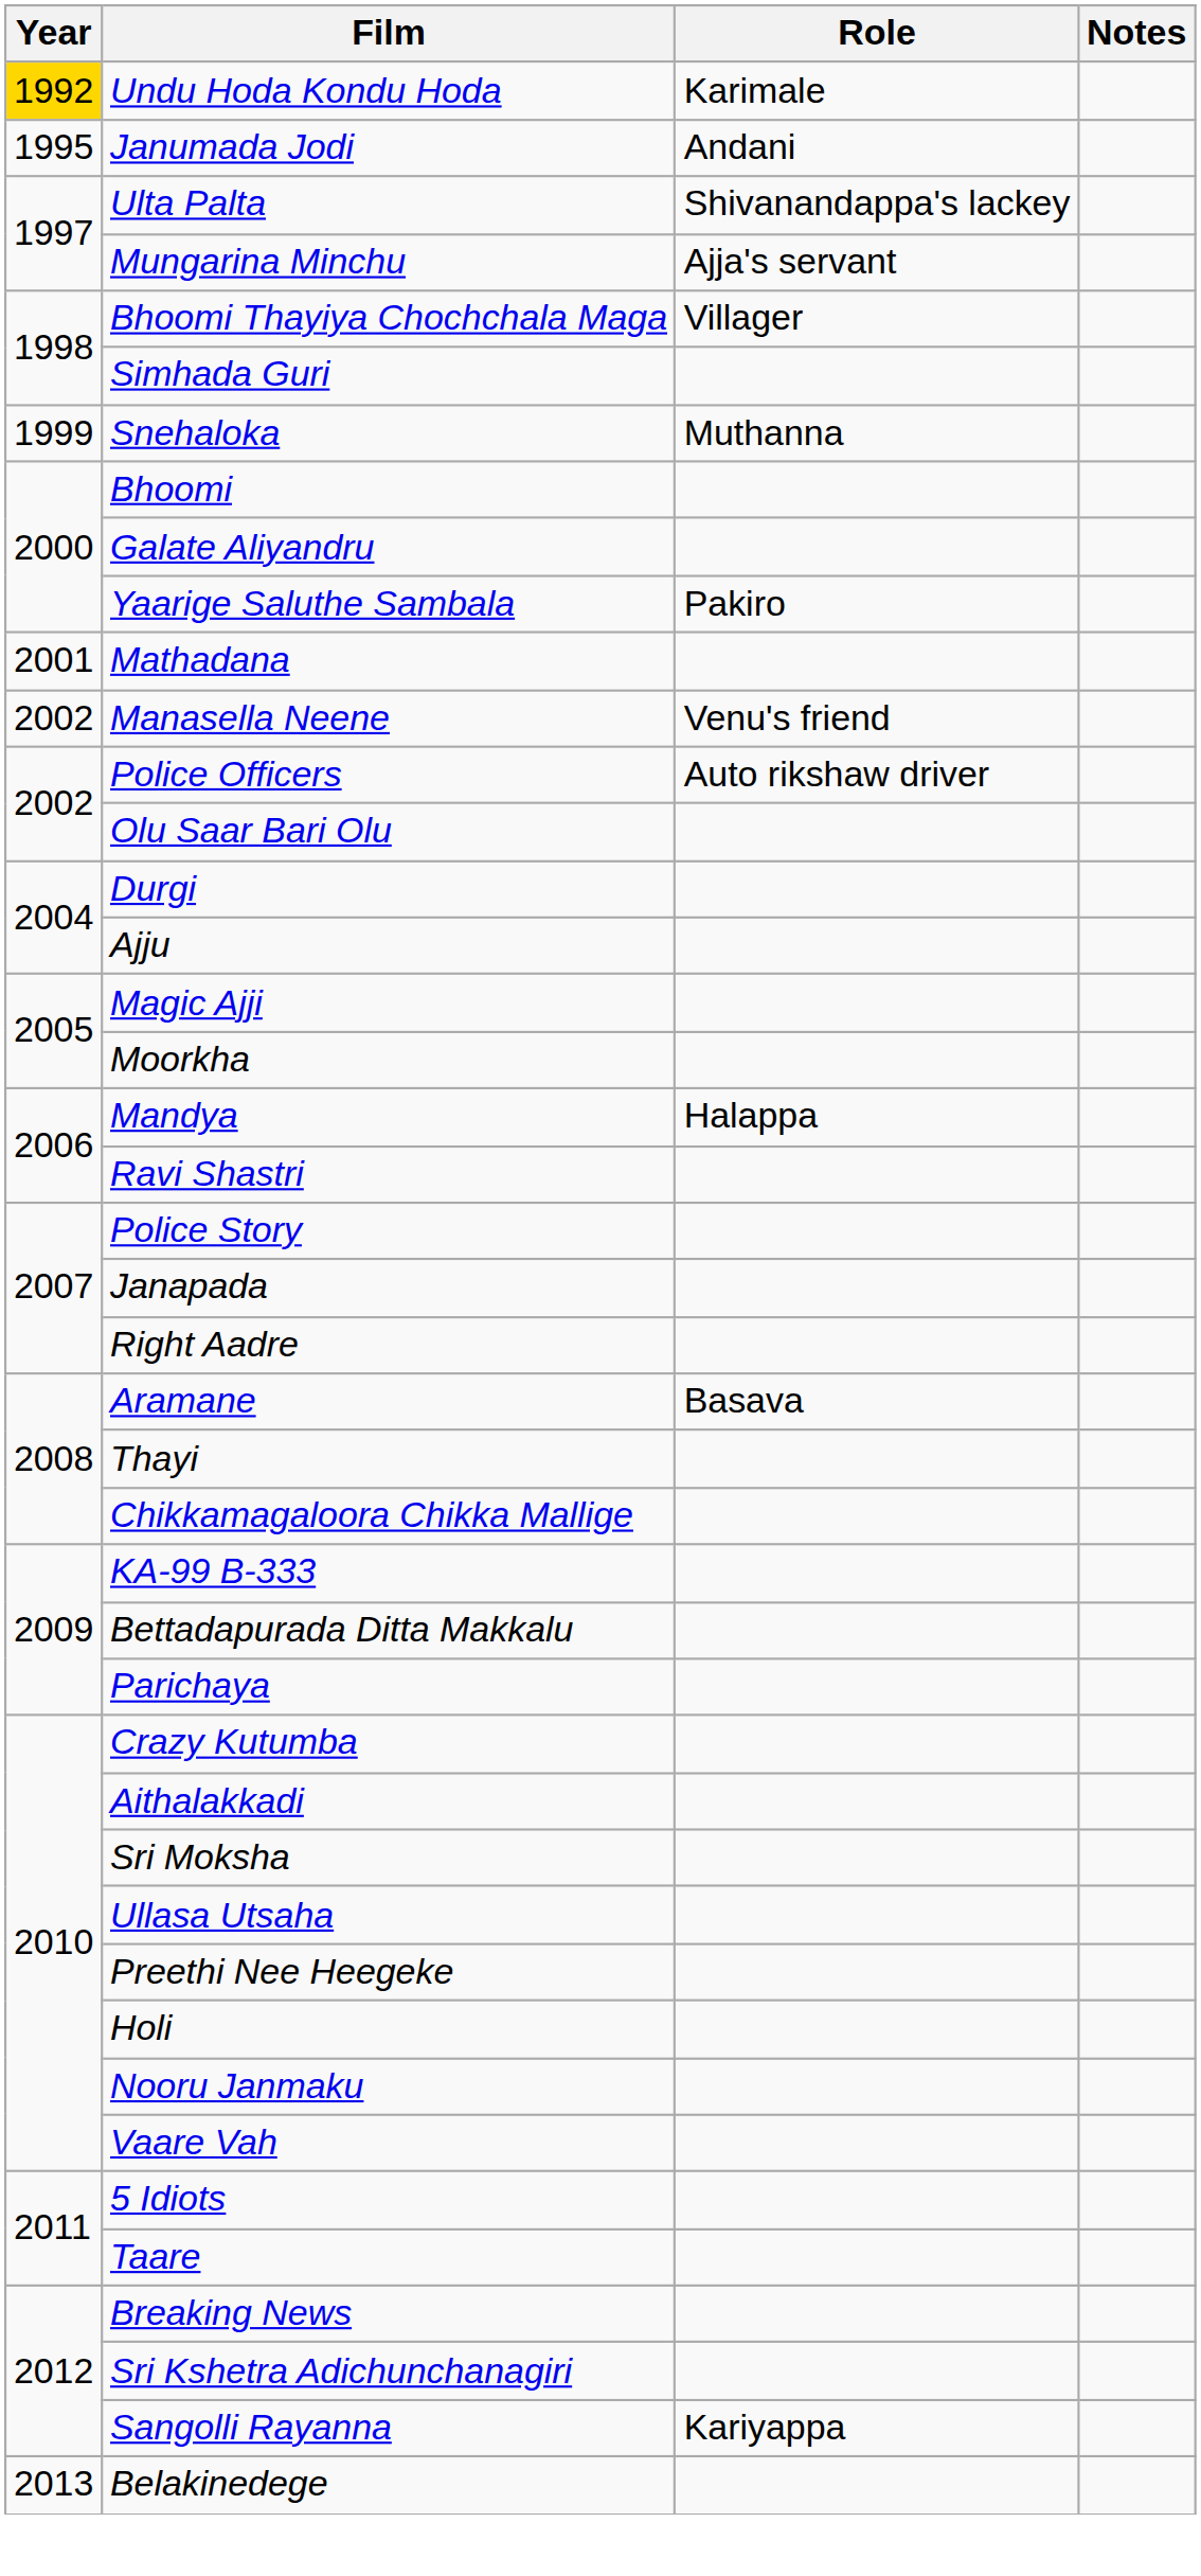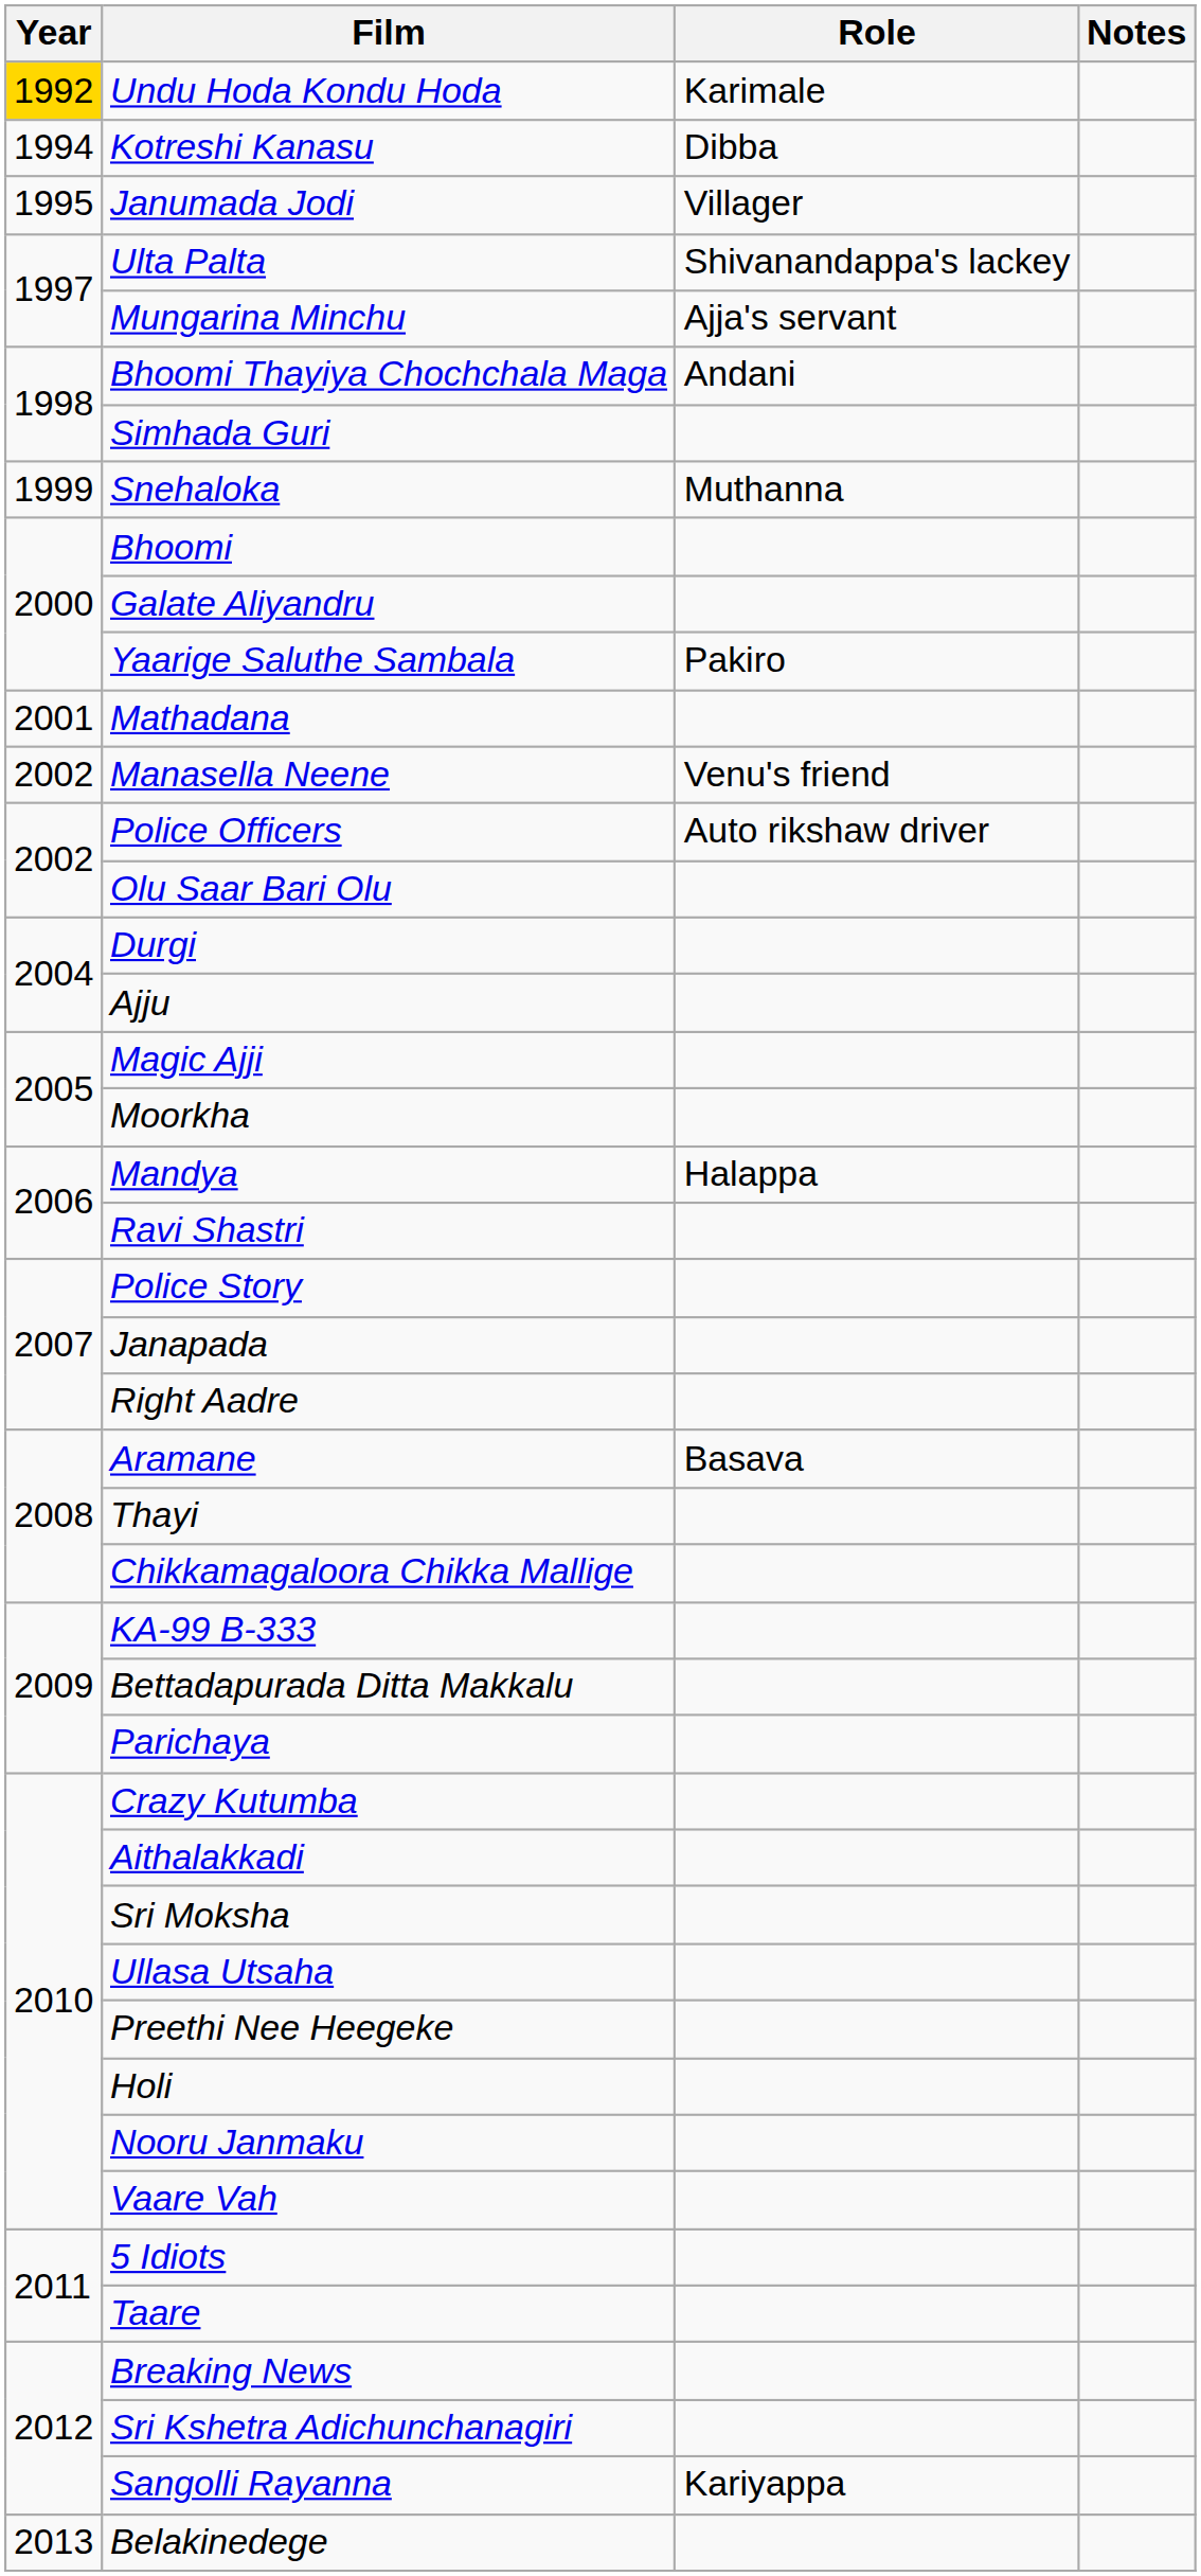 <table class="wikitable">
 <tr>
 <th>Year</th>
 <th>Film</th>
 <th>Role</th>
 <th>Notes</th>
 </tr>
 <tr>
 <td style="background: gold;">1992</td>
 <td><em><a href='#'>Undu Hoda Kondu Hoda</a></em></td>
 <td>Karimale</td>
 <td></td>
 </tr>
 <tr>
+<td>1994</td>
+<td><em><a href='#'>Kotreshi Kanasu</a></em></td>
+<td>Dibba</td>
+<td></td>
+</tr>
+<tr>
 <td>1995</td>
 <td><em><a href='#'>Janumada Jodi</a></em></td>
-<td>Andani</td>
+<td>Villager</td>
 <td></td>
 </tr>
 <tr>
 <td rowspan="2">1997</td>
 <td><em><a href='#'>Ulta Palta</a></em></td>
 <td>Shivanandappa's lackey</td>
 <td></td>
 </tr>
 <tr>
 <td><em><a href='#'>Mungarina Minchu</a></em></td>
 <td>Ajja's servant</td>
 <td></td>
 </tr>
 <tr>
 <td rowspan="2">1998</td>
 <td><em><a href='#'>Bhoomi Thayiya Chochchala Maga</a></em></td>
-<td>Villager</td>
+<td>Andani</td>
 <td></td>
 </tr>
 <tr>
 <td><em><a href='#'>Simhada Guri</a></em></td>
 <td></td>
 <td></td>
 </tr>
 <tr>
 <td>1999</td>
 <td><em><a href='#'>Snehaloka</a></em></td>
 <td>Muthanna</td>
 <td></td>
 </tr>
 <tr>
 <td rowspan="3">2000</td>
 <td><em><a href='#'>Bhoomi</a></em></td>
 <td></td>
 <td></td>
 </tr>
 <tr>
 <td><em><a href='#'>Galate Aliyandru</a></em></td>
 <td></td>
 <td></td>
 </tr>
 <tr>
 <td><em><a href='#'>Yaarige Saluthe Sambala</a></em></td>
 <td>Pakiro</td>
 <td></td>
 </tr>
 <tr>
 <td>2001</td>
 <td><em><a href='#'>Mathadana</a></em></td>
 <td></td>
 <td></td>
 </tr>
 <tr>
 <td>2002</td>
 <td><em><a href='#'>Manasella Neene</a></em></td>
 <td>Venu's friend</td>
 <td></td>
 </tr>
 <tr>
 <td rowspan="2">2002</td>
 <td><em><a href='#'>Police Officers</a></em></td>
 <td>Auto rikshaw driver</td>
 <td></td>
 </tr>
 <tr>
 <td><em><a href='#'>Olu Saar Bari Olu</a></em></td>
 <td></td>
 <td></td>
 </tr>
 <tr>
 <td rowspan="2">2004</td>
 <td><em><a href='#'>Durgi</a></em></td>
 <td></td>
 <td></td>
 </tr>
 <tr>
 <td><em>Ajju</em></td>
 <td></td>
 <td></td>
 </tr>
 <tr>
 <td rowspan="2">2005</td>
 <td><em><a href='#'>Magic Ajji</a></em></td>
 <td></td>
 <td></td>
 </tr>
 <tr>
 <td><em>Moorkha</em></td>
 <td></td>
 <td></td>
 </tr>
 <tr>
 <td rowspan="2">2006</td>
 <td><em><a href='#'>Mandya</a></em></td>
 <td>Halappa</td>
 <td></td>
 </tr>
 <tr>
 <td><em><a href='#'>Ravi Shastri</a></em></td>
 <td></td>
 <td></td>
 </tr>
 <tr>
 <td rowspan="3">2007</td>
 <td><em><a href='#'>Police Story</a></em></td>
 <td></td>
 <td></td>
 </tr>
 <tr>
 <td><em>Janapada</em></td>
 <td></td>
 <td></td>
 </tr>
 <tr>
 <td><em>Right Aadre</em></td>
 <td></td>
 <td></td>
 </tr>
 <tr>
 <td rowspan="3">2008</td>
 <td><em><a href='#'>Aramane</a></em></td>
 <td>Basava</td>
 <td></td>
 </tr>
 <tr>
 <td><em>Thayi</em></td>
 <td></td>
 <td></td>
 </tr>
 <tr>
 <td><em><a href='#'>Chikkamagaloora Chikka Mallige</a></em></td>
 <td></td>
 <td></td>
 </tr>
 <tr>
 <td rowspan="3">2009</td>
 <td><em><a href='#'>KA-99 B-333</a></em></td>
 <td></td>
 <td></td>
 </tr>
 <tr>
 <td><em>Bettadapurada Ditta Makkalu</em></td>
 <td></td>
 <td></td>
 </tr>
 <tr>
 <td><em><a href='#'>Parichaya</a></em></td>
 <td></td>
 <td></td>
 </tr>
 <tr>
 <td rowspan="8">2010</td>
 <td><em><a href='#'>Crazy Kutumba</a></em></td>
 <td></td>
 <td></td>
 </tr>
 <tr>
 <td><em><a href='#'>Aithalakkadi</a></em></td>
 <td></td>
 <td></td>
 </tr>
 <tr>
 <td><em>Sri Moksha</em></td>
 <td></td>
 <td></td>
 </tr>
 <tr>
 <td><em><a href='#'>Ullasa Utsaha</a></em></td>
 <td></td>
 <td></td>
 </tr>
 <tr>
 <td><em>Preethi Nee Heegeke</em></td>
 <td></td>
 <td></td>
 </tr>
 <tr>
 <td><em>Holi</em></td>
 <td></td>
 <td></td>
 </tr>
 <tr>
 <td><em><a href='#'>Nooru Janmaku</a></em></td>
 <td></td>
 <td></td>
 </tr>
 <tr>
 <td><em><a href='#'>Vaare Vah</a></em></td>
 <td></td>
 <td></td>
 </tr>
 <tr>
 <td rowspan="2">2011</td>
 <td><em><a href='#'>5 Idiots</a></em></td>
 <td></td>
 <td></td>
 </tr>
 <tr>
 <td><em><a href='#'>Taare</a></em></td>
 <td></td>
 <td></td>
 </tr>
 <tr>
 <td rowspan="3">2012</td>
 <td><em><a href='#'>Breaking News</a></em></td>
 <td></td>
 <td></td>
 </tr>
 <tr>
 <td><em><a href='#'>Sri Kshetra Adichunchanagiri</a></em></td>
 <td></td>
 <td></td>
 </tr>
 <tr>
 <td><em><a href='#'>Sangolli Rayanna</a></em></td>
 <td>Kariyappa</td>
 <td></td>
 </tr>
 <tr>
 <td>2013</td>
 <td><em>Belakinedege</em></td>
 <td></td>
 <td></td>
 </tr>
 <tr>
 </tr>
 </table>
